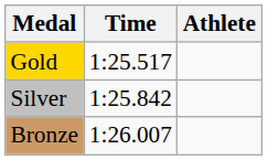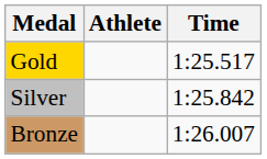 <table class="wikitable">
 <tr>
 <th>Medal</th>
+<th>Athlete</th>
 <th>Time</th>
-<th>Athlete</th>
 </tr>
 <tr>
 <td bgcolor="gold">Gold</td>
+<td></td>
 <td>1:25.517</td>
-<td></td>
 </tr>
 <tr>
 <td bgcolor="silver">Silver</td>
+<td></td>
 <td>1:25.842</td>
-<td></td>
 </tr>
 <tr>
 <td bgcolor="CC9966">Bronze</td>
+<td></td>
 <td>1:26.007</td>
-<td></td>
 </tr>
 </table>
